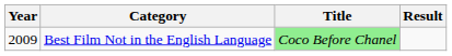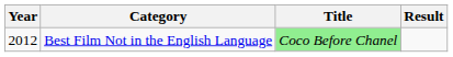 <table class="wikitable">
 <tr>
 <th>Year</th>
 <th>Category</th>
 <th>Title</th>
 <th>Result</th>
 </tr>
 <tr>
-<td>2009</td>
+<td>2012</td>
 <td><a href='#'>Best Film Not in the English Language</a></td>
 <td style="background: lightgreen;"><em>Coco Before Chanel</em></td>
 <td></td>
 </tr>
 </table>
